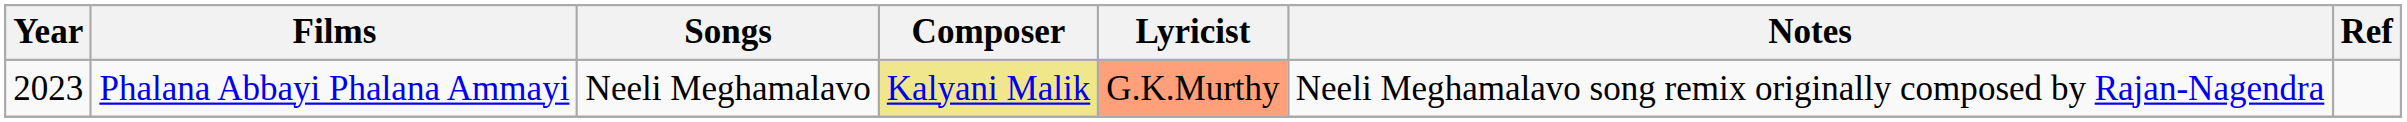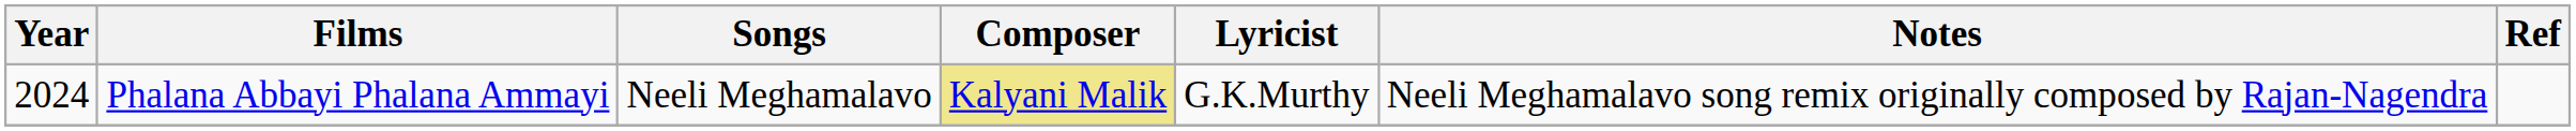 <table class="wikitable">
 <tr>
 <th>Year</th>
 <th>Films</th>
 <th>Songs</th>
 <th>Composer</th>
 <th>Lyricist</th>
 <th>Notes</th>
 <th>Ref</th>
 </tr>
 <tr>
-<td>2023</td>
+<td>2024</td>
 <td><a href='#'>Phalana Abbayi Phalana Ammayi</a></td>
 <td>Neeli Meghamalavo</td>
 <td style="background: khaki;"><a href='#'>Kalyani Malik</a></td>
-<td style="background: lightsalmon;">G.K.Murthy</td>
+<td>G.K.Murthy</td>
 <td>Neeli Meghamalavo song remix originally composed by <a href='#'>Rajan-Nagendra</a></td>
 <td></td>
 </tr>
 <tr>
 </tr>
 </table>
